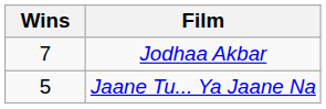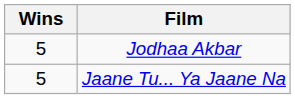 <table class="wikitable" rowspan="2" style="text-align:center;">
 <tr>
 <th scope="col" style="width:55px;">Wins</th>
 <th scope="col" style="text-align:center;">Film</th>
 </tr>
 <tr>
-<td>7</td>
+<td>5</td>
 <td><em><a href='#'>Jodhaa Akbar</a></em></td>
 </tr>
 <tr>
 <td>5</td>
 <td><em><a href='#'>Jaane Tu... Ya Jaane Na</a></em></td>
 </tr>
 </table>
